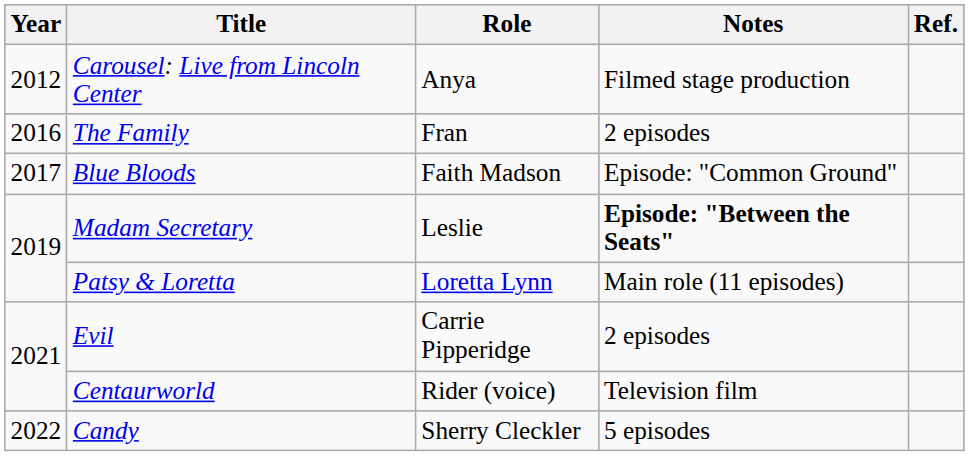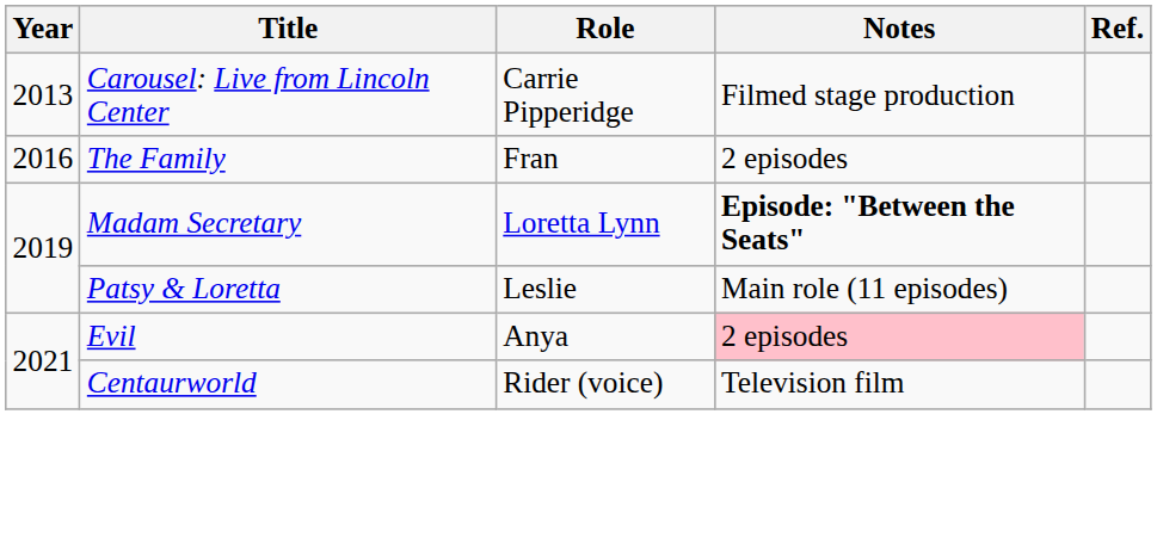 <table class="wikitable sortable">
 <tr>
 <th>Year</th>
 <th>Title</th>
 <th>Role</th>
 <th>Notes</th>
 <th>Ref.</th>
 </tr>
 <tr>
-<td>2012</td>
+<td>2013</td>
 <td><em><a href='#'>Carousel</a>: <a href='#'>Live from Lincoln Center</a></em></td>
-<td>Anya</td>
+<td>Carrie Pipperidge</td>
 <td>Filmed stage production</td>
 <td></td>
 </tr>
 <tr>
 <td>2016</td>
 <td><em><a href='#'>The Family</a></em></td>
 <td>Fran</td>
 <td>2 episodes</td>
 <td></td>
 </tr>
 <tr>
-<td>2017</td>
-<td><em><a href='#'>Blue Bloods</a></em></td>
-<td>Faith Madson</td>
-<td>Episode: "Common Ground"</td>
-<td></td>
-</tr>
-<tr>
 <td rowspan=2>2019</td>
 <td><em><a href='#'>Madam Secretary</a></em></td>
-<td>Leslie</td>
+<td><a href='#'>Loretta Lynn</a></td>
 <td><strong>Episode: "Between the Seats"</strong></td>
 <td></td>
 </tr>
 <tr>
 <td><em><a href='#'>Patsy & Loretta</a></em></td>
-<td><a href='#'>Loretta Lynn</a></td>
+<td>Leslie</td>
 <td>Main role (11 episodes)</td>
 <td></td>
 </tr>
 <tr>
 <td rowspan=2>2021</td>
 <td><em><a href='#'>Evil</a></em></td>
-<td>Carrie Pipperidge</td>
-<td>2 episodes</td>
+<td>Anya</td>
+<td style="background: pink;">2 episodes</td>
 <td></td>
 </tr>
 <tr>
 <td><em><a href='#'>Centaurworld</a></em></td>
 <td>Rider (voice)</td>
 <td>Television film</td>
 <td></td>
 </tr>
-<tr>
-<td>2022</td>
-<td><em><a href='#'>Candy</a></em></td>
-<td>Sherry Cleckler</td>
-<td>5 episodes</td>
-<td></td>
-</tr>
 </table>
